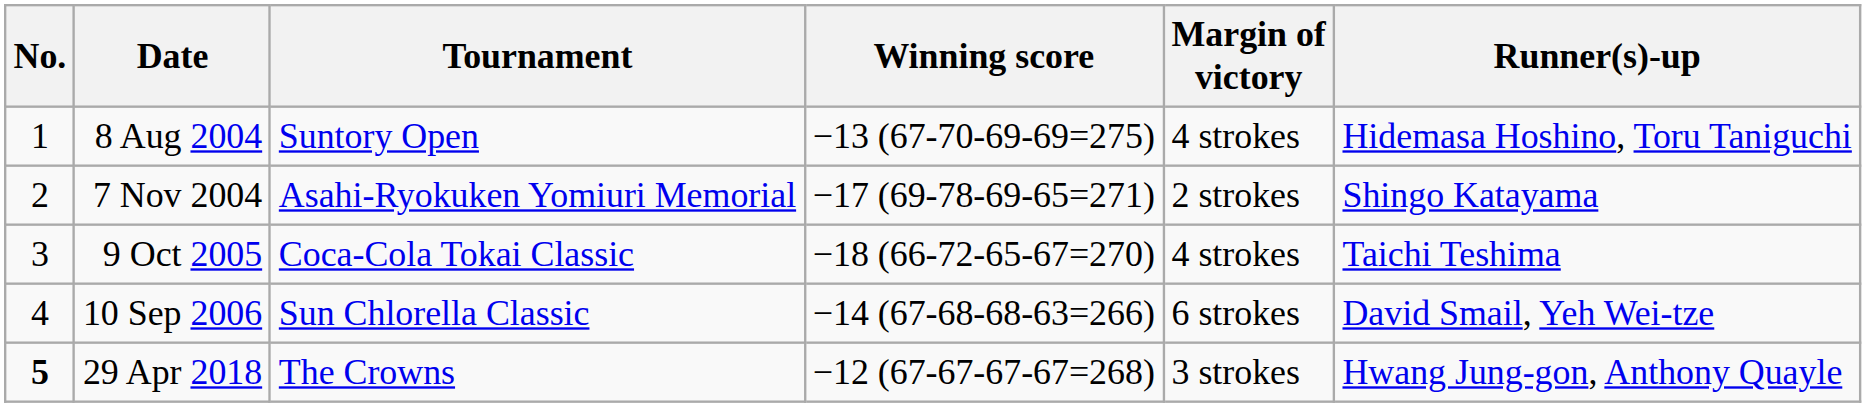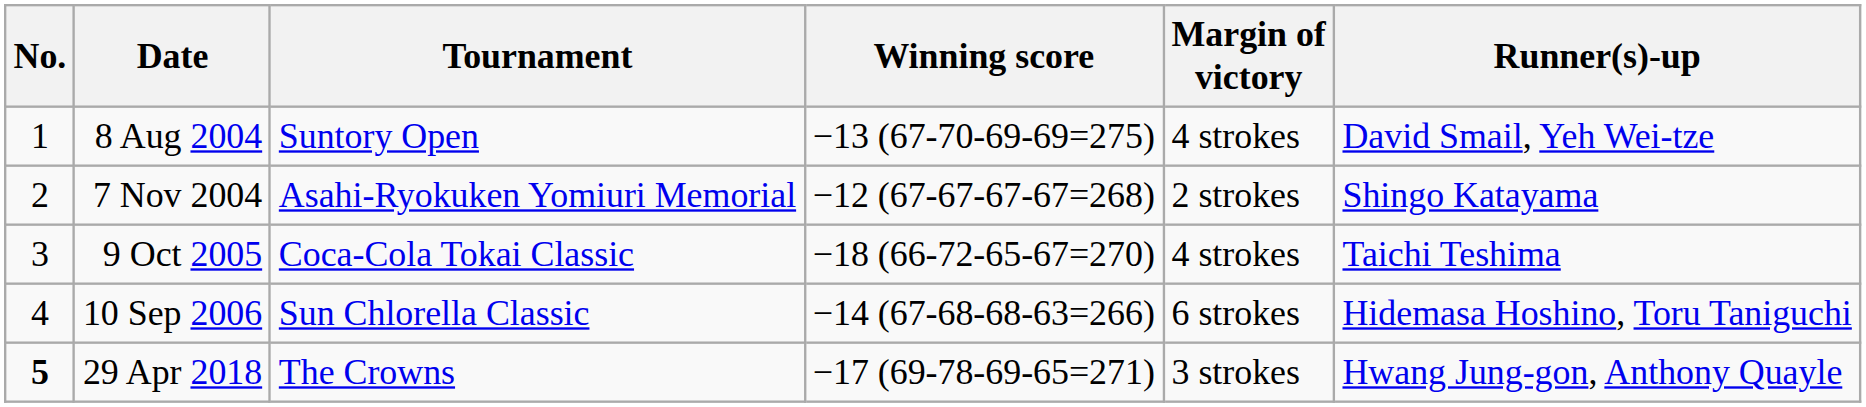 <table class="wikitable" style="font-size:95%;">
 <tr>
 <th>No.</th>
 <th>Date</th>
 <th>Tournament</th>
 <th>Winning score</th>
 <th>Margin of<br>victory</th>
 <th>Runner(s)-up</th>
 </tr>
 <tr>
 <td align=center>1</td>
 <td align=right>8 Aug <a href='#'>2004</a></td>
 <td><a href='#'>Suntory Open</a></td>
 <td>−13 (67-70-69-69=275)</td>
 <td>4 strokes</td>
-<td> <a href='#'>Hidemasa Hoshino</a>,  <a href='#'>Toru Taniguchi</a></td>
+<td> <a href='#'>David Smail</a>,  <a href='#'>Yeh Wei-tze</a></td>
 </tr>
 <tr>
 <td align=center>2</td>
 <td align=right>7 Nov 2004</td>
 <td><a href='#'>Asahi-Ryokuken Yomiuri Memorial</a></td>
-<td>−17 (69-78-69-65=271)</td>
+<td>−12 (67-67-67-67=268)</td>
 <td>2 strokes</td>
 <td> <a href='#'>Shingo Katayama</a></td>
 </tr>
 <tr>
 <td align=center>3</td>
 <td align=right>9 Oct <a href='#'>2005</a></td>
 <td><a href='#'>Coca-Cola Tokai Classic</a></td>
 <td>−18 (66-72-65-67=270)</td>
 <td>4 strokes</td>
 <td> <a href='#'>Taichi Teshima</a></td>
 </tr>
 <tr>
 <td align=center>4</td>
 <td align=right>10 Sep <a href='#'>2006</a></td>
 <td><a href='#'>Sun Chlorella Classic</a></td>
 <td>−14 (67-68-68-63=266)</td>
 <td>6 strokes</td>
-<td> <a href='#'>David Smail</a>,  <a href='#'>Yeh Wei-tze</a></td>
+<td> <a href='#'>Hidemasa Hoshino</a>,  <a href='#'>Toru Taniguchi</a></td>
 </tr>
 <tr>
 <td align=center><strong>5</strong></td>
 <td align=right>29 Apr <a href='#'>2018</a></td>
 <td><a href='#'>The Crowns</a></td>
-<td>−12 (67-67-67-67=268)</td>
+<td>−17 (69-78-69-65=271)</td>
 <td>3 strokes</td>
 <td> <a href='#'>Hwang Jung-gon</a>,  <a href='#'>Anthony Quayle</a></td>
 </tr>
 </table>
